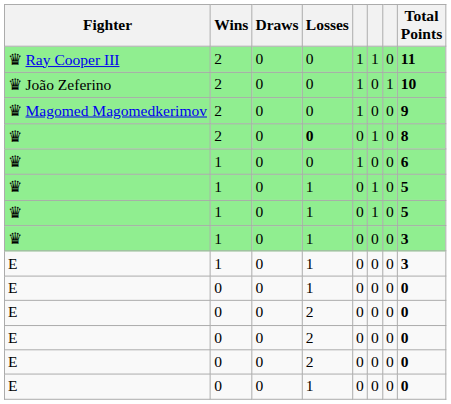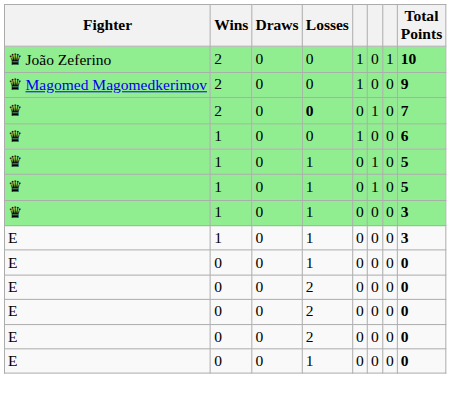 <table class="wikitable sortable">
 <tr>
 <th>Fighter</th>
 <th>Wins</th>
 <th>Draws</th>
 <th>Losses</th>
 <th></th>
 <th></th>
 <th></th>
 <th>Total<br> Points</th>
-</tr>
-<tr style="background:#90EE90;">
-<td>♛  <a href='#'>Ray Cooper III</a></td>
-<td>2</td>
-<td>0</td>
-<td>0</td>
-<td>1</td>
-<td>1</td>
-<td>0</td>
-<td><strong>11</strong></td>
 </tr>
 <tr style="background:#90EE90;">
 <td>♛ João Zeferino</td>
 <td>2</td>
 <td>0</td>
 <td>0</td>
 <td>1</td>
 <td>0</td>
 <td>1</td>
 <td><strong>10</strong></td>
 </tr>
 <tr style="background:#90EE90;">
 <td>♛ <a href='#'>Magomed Magomedkerimov</a></td>
 <td>2</td>
 <td>0</td>
 <td>0</td>
 <td>1</td>
 <td>0</td>
 <td>0</td>
 <td><strong>9</strong></td>
 </tr>
 <tr style="background:#90EE90;">
 <td>♛   </td>
 <td>2</td>
 <td>0</td>
 <td><strong>0</strong></td>
 <td>0</td>
 <td>1</td>
 <td>0</td>
-<td><strong>8</strong></td>
+<td><strong>7</strong></td>
 </tr>
 <tr style="background:#90EE90;">
 <td>♛   </td>
 <td>1</td>
 <td>0</td>
 <td>0</td>
 <td>1</td>
 <td>0</td>
 <td>0</td>
 <td><strong>6</strong></td>
 </tr>
 <tr style="background:#90EE90;">
 <td>♛  </td>
 <td>1</td>
 <td>0</td>
 <td>1</td>
 <td>0</td>
 <td>1</td>
 <td>0</td>
 <td><strong>5</strong></td>
 </tr>
 <tr style="background:#90EE90;">
 <td>♛  </td>
 <td>1</td>
 <td>0</td>
 <td>1</td>
 <td>0</td>
 <td>1</td>
 <td>0</td>
 <td><strong>5</strong></td>
 </tr>
 <tr style="background:#90EE90;">
 <td>♛  </td>
 <td>1</td>
 <td>0</td>
 <td>1</td>
 <td>0</td>
 <td>0</td>
 <td>0</td>
 <td><strong>3</strong></td>
 </tr>
 <tr>
 <td>E   </td>
 <td>1</td>
 <td>0</td>
 <td>1</td>
 <td>0</td>
 <td>0</td>
 <td>0</td>
 <td><strong>3</strong></td>
 </tr>
 <tr>
 <td>E   </td>
 <td>0</td>
 <td>0</td>
 <td>1</td>
 <td>0</td>
 <td>0</td>
 <td>0</td>
 <td><strong>0</strong></td>
 </tr>
 <tr>
 <td>E  </td>
 <td>0</td>
 <td>0</td>
 <td>2</td>
 <td>0</td>
 <td>0</td>
 <td>0</td>
 <td><strong>0</strong></td>
 </tr>
 <tr>
 <td>E   </td>
 <td>0</td>
 <td>0</td>
 <td>2</td>
 <td>0</td>
 <td>0</td>
 <td>0</td>
 <td><strong>0</strong></td>
 </tr>
 <tr>
 <td>E   </td>
 <td>0</td>
 <td>0</td>
 <td>2</td>
 <td>0</td>
 <td>0</td>
 <td>0</td>
 <td><strong>0</strong></td>
 </tr>
 <tr>
 <td>E   </td>
 <td>0</td>
 <td>0</td>
 <td>1</td>
 <td>0</td>
 <td>0</td>
 <td>0</td>
 <td><strong>0</strong></td>
 </tr>
 </table>
